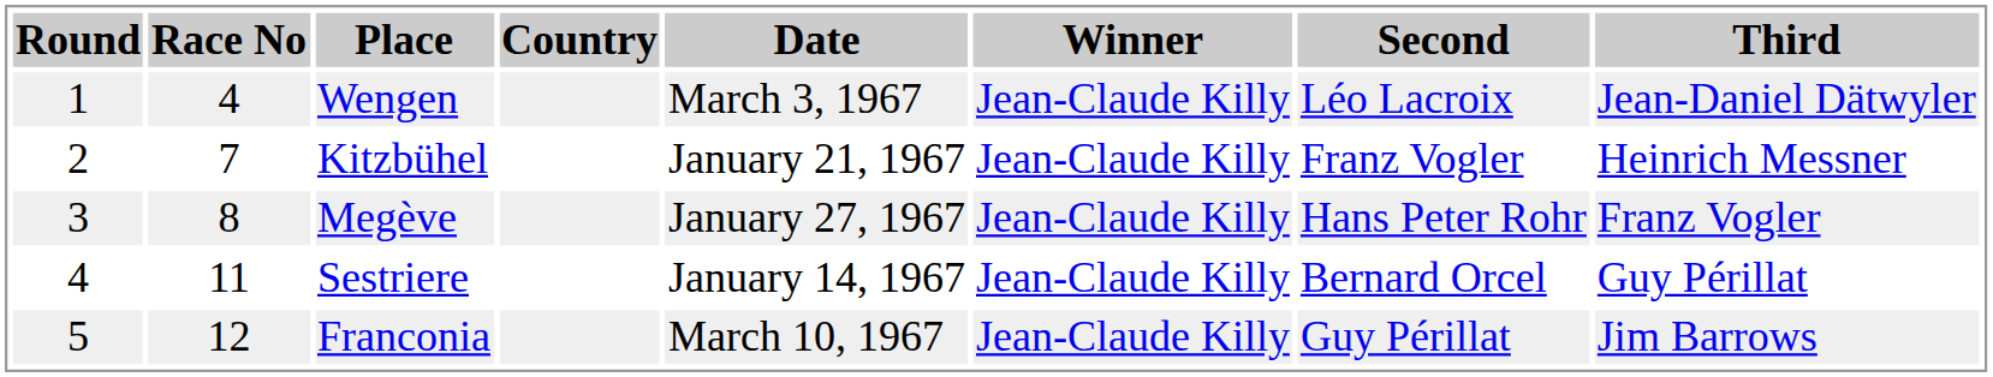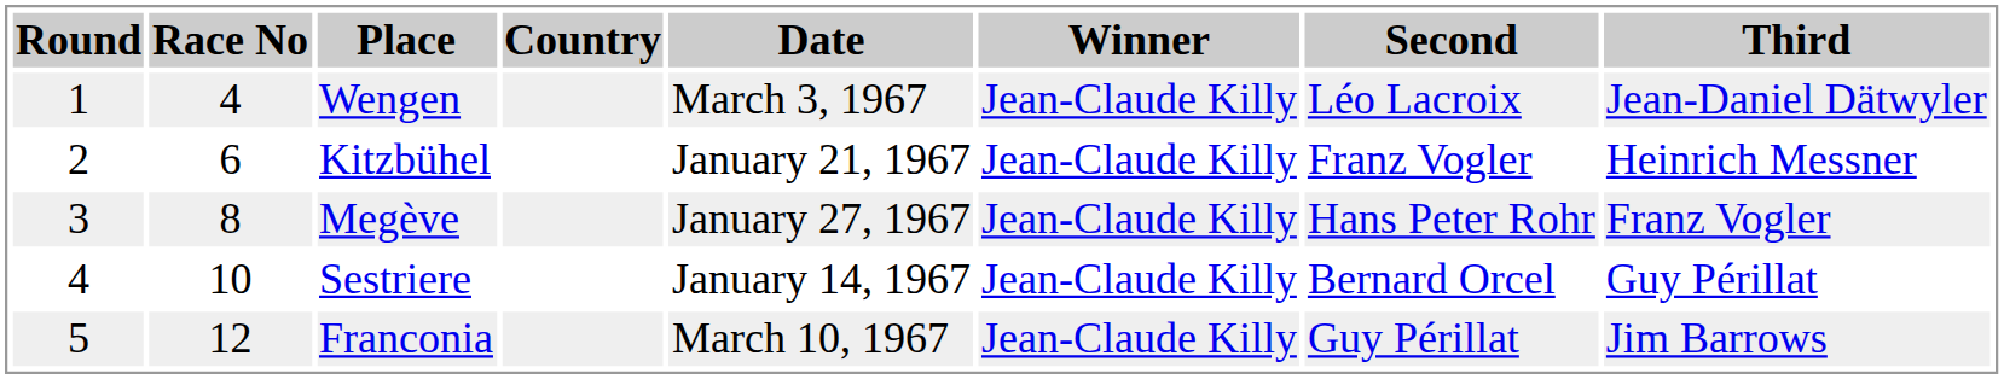 <table border="0" style="border: 1px solid #999; background-color:#FFFFFF; text-align:center">
 <tr align="center" bgcolor="#CCCCCC">
 <th>Round</th>
 <th>Race No</th>
 <th>Place</th>
 <th>Country</th>
 <th>Date</th>
 <th>Winner</th>
 <th>Second</th>
 <th>Third</th>
 </tr>
 <tr bgcolor="#EFEFEF">
 <td>1</td>
 <td>4</td>
 <td align="left"><a href='#'>Wengen</a></td>
 <td align="left"></td>
 <td align="left">March 3, 1967</td>
 <td align="left"> <a href='#'>Jean-Claude Killy</a></td>
 <td align="left"> <a href='#'>Léo Lacroix</a></td>
 <td align="left"> <a href='#'>Jean-Daniel Dätwyler</a></td>
 </tr>
 <tr>
 <td>2</td>
-<td>7</td>
+<td>6</td>
 <td align="left"><a href='#'>Kitzbühel</a></td>
 <td align="left"></td>
 <td align="left">January 21, 1967</td>
 <td align="left"> <a href='#'>Jean-Claude Killy</a></td>
 <td align="left"> <a href='#'>Franz Vogler</a></td>
 <td align="left"> <a href='#'>Heinrich Messner</a></td>
 </tr>
 <tr bgcolor="#EFEFEF">
 <td>3</td>
 <td>8</td>
 <td align="left"><a href='#'>Megève</a></td>
 <td align="left"></td>
 <td align="left">January 27, 1967</td>
 <td align="left"> <a href='#'>Jean-Claude Killy</a></td>
 <td align="left"> <a href='#'>Hans Peter Rohr</a></td>
 <td align="left"> <a href='#'>Franz Vogler</a></td>
 </tr>
 <tr>
 <td>4</td>
-<td>11</td>
+<td>10</td>
 <td align="left"><a href='#'>Sestriere</a></td>
 <td align="left"></td>
 <td align="left">January 14, 1967</td>
 <td align="left"> <a href='#'>Jean-Claude Killy</a></td>
 <td align="left"> <a href='#'>Bernard Orcel</a></td>
 <td align="left"> <a href='#'>Guy Périllat</a></td>
 </tr>
 <tr bgcolor="#EFEFEF">
 <td>5</td>
 <td>12</td>
 <td align="left"><a href='#'>Franconia</a></td>
 <td align="left"></td>
 <td align="left">March 10, 1967</td>
 <td align="left"> <a href='#'>Jean-Claude Killy</a></td>
 <td align="left"> <a href='#'>Guy Périllat</a></td>
 <td align="left"> <a href='#'>Jim Barrows</a></td>
 </tr>
 </table>
